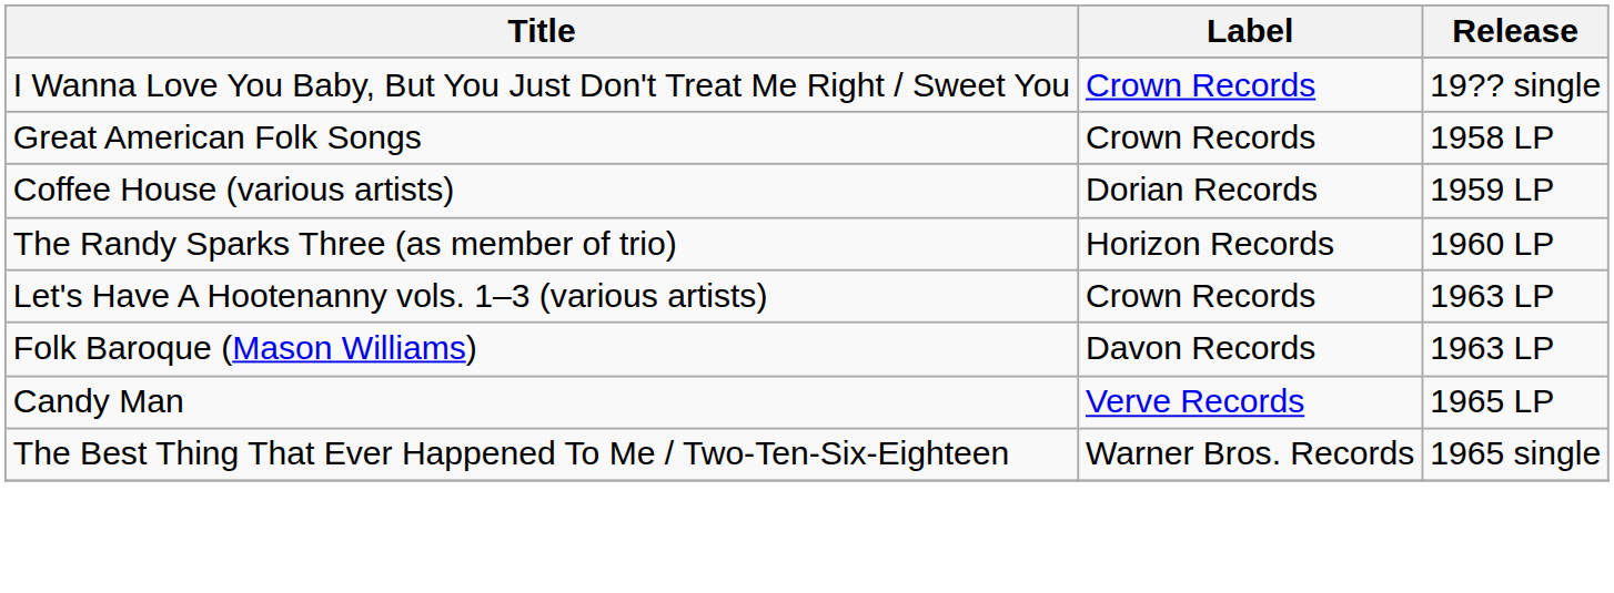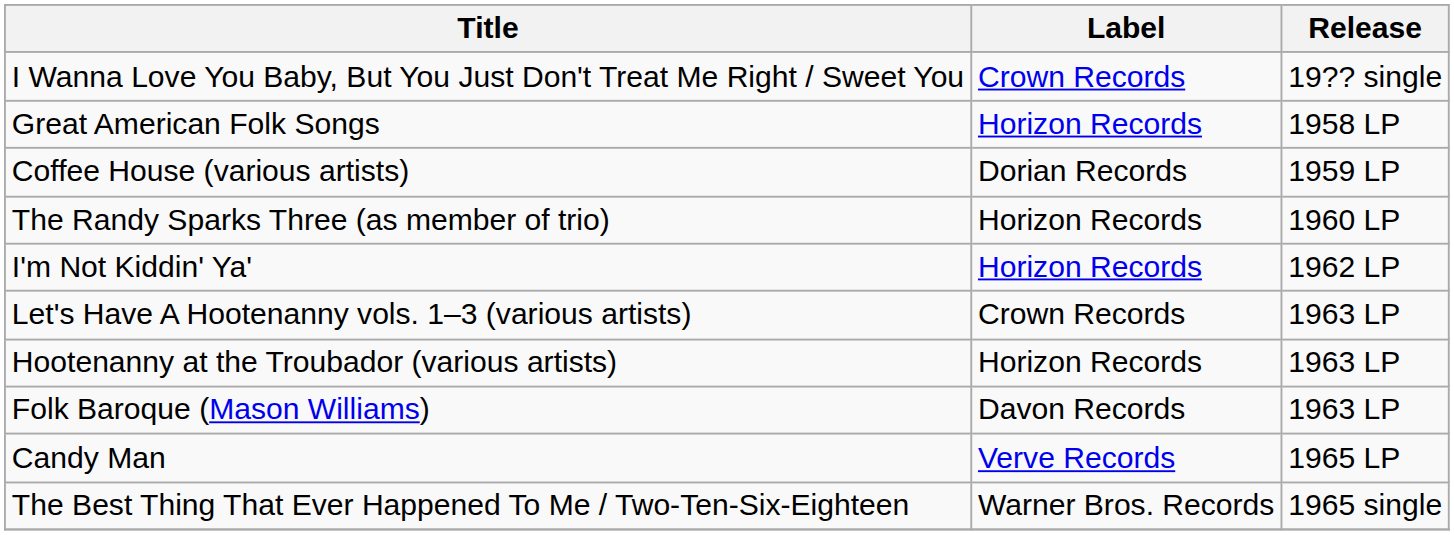 <table class="wikitable">
 <tr>
 <th>Title</th>
 <th>Label</th>
 <th>Release</th>
 </tr>
 <tr>
 <td>I Wanna Love You Baby, But You Just Don't Treat Me Right / Sweet You</td>
 <td><a href='#'>Crown Records</a></td>
 <td>19?? single</td>
 </tr>
 <tr>
 <td>Great American Folk Songs</td>
-<td>Crown Records</td>
+<td><a href='#'>Horizon Records</a></td>
 <td>1958 LP</td>
 </tr>
 <tr>
 <td>Coffee House (various artists)</td>
 <td>Dorian Records</td>
 <td>1959 LP</td>
 </tr>
 <tr>
 <td>The Randy Sparks Three (as member of trio)</td>
 <td>Horizon Records</td>
 <td>1960 LP</td>
 </tr>
 <tr>
+<td>I'm Not Kiddin' Ya'</td>
+<td><a href='#'>Horizon Records</a></td>
+<td>1962 LP</td>
+</tr>
+<tr>
 <td>Let's Have A Hootenanny vols. 1–3 (various artists)</td>
 <td>Crown Records</td>
+<td>1963 LP</td>
+</tr>
+<tr>
+<td>Hootenanny at the Troubador (various artists)</td>
+<td>Horizon Records</td>
 <td>1963 LP</td>
 </tr>
 <tr>
 <td>Folk Baroque (<a href='#'>Mason Williams</a>)</td>
 <td>Davon Records</td>
 <td>1963 LP</td>
 </tr>
 <tr>
 <td>Candy Man</td>
 <td><a href='#'>Verve Records</a></td>
 <td>1965 LP</td>
 </tr>
 <tr>
 <td>The Best Thing That Ever Happened To Me / Two-Ten-Six-Eighteen</td>
 <td>Warner Bros. Records</td>
 <td>1965 single</td>
 </tr>
 <tr>
 </tr>
 </table>
